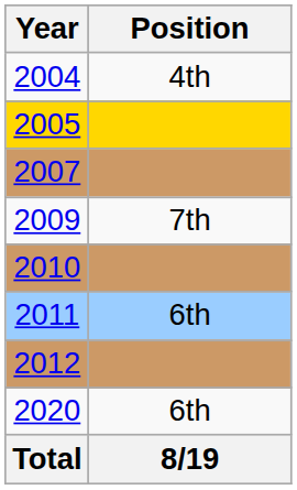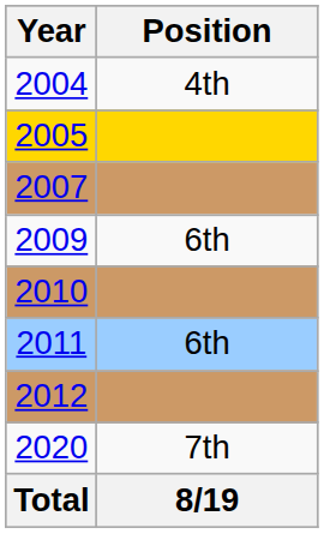 <table class="wikitable" style="text-align: center;">
 <tr>
 <th>Year</th>
 <th width="100">Position</th>
 </tr>
 <tr>
 <td> <a href='#'>2004</a></td>
 <td>4th</td>
 </tr>
 <tr bgcolor=gold>
 <td> <a href='#'>2005</a></td>
 <td></td>
 </tr>
 <tr bgcolor=cc9966>
 <td> <a href='#'>2007</a></td>
 <td></td>
 </tr>
 <tr>
 <td> <a href='#'>2009</a></td>
-<td>7th</td>
+<td>6th</td>
 </tr>
 <tr bgcolor=cc9966>
 <td> <a href='#'>2010</a></td>
 <td></td>
 </tr>
 <tr style="background:#9acdff;">
 <td> <a href='#'>2011</a></td>
 <td>6th</td>
 </tr>
 <tr bgcolor=cc9966>
 <td> <a href='#'>2012</a></td>
 <td></td>
 </tr>
 <tr>
 <td> <a href='#'>2020</a></td>
-<td>6th</td>
+<td>7th</td>
 </tr>
 <tr>
 <th>Total</th>
 <th>8/19</th>
 </tr>
 </table>
